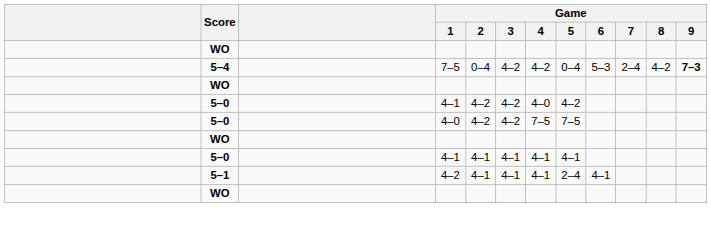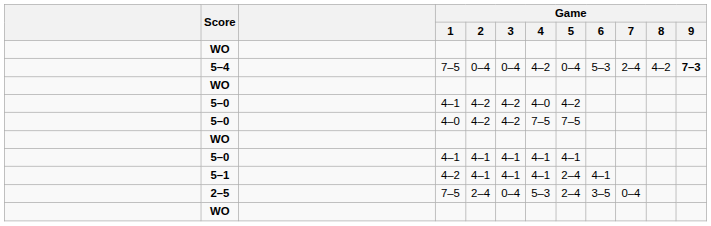 <table class="wikitable" style="text-align: center;">
 <tr>
 <th rowspan=2 align="right" width="270"></th>
 <th rowspan=2 width="45">Score</th>
 <th rowspan=2 align="left" width="270"></th>
 <th colspan=9>Game</th>
 </tr>
 <tr>
 <th width="35">1</th>
 <th width="35">2</th>
 <th width="35">3</th>
 <th width="35">4</th>
 <th width="35">5</th>
 <th width="35">6</th>
 <th width="35">7</th>
 <th width="35">8</th>
 <th width="35">9</th>
 </tr>
 <tr>
 <td align=left><strong><br></strong></td>
 <td align=center><strong>WO</strong></td>
 <td align=left><br></td>
 <td></td>
 <td></td>
 <td></td>
 <td></td>
 <td></td>
 <td></td>
 <td></td>
 <td></td>
 <td></td>
 </tr>
 <tr>
 <td align=left><strong><br></strong></td>
 <td align=center><strong>5–4</strong></td>
 <td align=left><br></td>
 <td>7–5</td>
 <td>0–4</td>
-<td>4–2</td>
+<td>0–4</td>
 <td>4–2</td>
 <td>0–4</td>
 <td>5–3</td>
 <td>2–4</td>
 <td>4–2</td>
 <td><strong>7–3</strong></td>
 </tr>
 <tr>
 <td align=left><strong><br></strong></td>
 <td align=center><strong>WO</strong></td>
 <td align=left><br></td>
 <td></td>
 <td></td>
 <td></td>
 <td></td>
 <td></td>
 <td></td>
 <td></td>
 <td></td>
 <td></td>
 </tr>
 <tr>
 <td align=left><strong><br></strong></td>
 <td align=center><strong>5–0</strong></td>
 <td align=left><br></td>
 <td>4–1</td>
 <td>4–2</td>
 <td>4–2</td>
 <td>4–0</td>
 <td>4–2</td>
 <td></td>
 <td></td>
 <td></td>
 <td></td>
 </tr>
 <tr>
 <td align=left><strong><br></strong></td>
 <td align=center><strong>5–0</strong></td>
 <td align=left><br></td>
 <td>4–0</td>
 <td>4–2</td>
 <td>4–2</td>
 <td>7–5</td>
 <td>7–5</td>
 <td></td>
 <td></td>
 <td></td>
 <td></td>
 </tr>
 <tr>
 <td align=left><strong><br></strong></td>
 <td align=center><strong>WO</strong></td>
 <td align=left><br></td>
 <td></td>
 <td></td>
 <td></td>
 <td></td>
 <td></td>
 <td></td>
 <td></td>
 <td></td>
 <td></td>
 </tr>
 <tr>
 <td align=left><strong><br></strong></td>
 <td align=center><strong>5–0</strong></td>
 <td align=left><br></td>
 <td>4–1</td>
 <td>4–1</td>
 <td>4–1</td>
 <td>4–1</td>
 <td>4–1</td>
 <td></td>
 <td></td>
 <td></td>
 <td></td>
 </tr>
 <tr>
 <td align=left><strong><br></strong></td>
 <td align=center><strong>5–1</strong></td>
 <td align=left><br></td>
 <td>4–2</td>
 <td>4–1</td>
 <td>4–1</td>
 <td>4–1</td>
 <td>2–4</td>
 <td>4–1</td>
 <td></td>
 <td></td>
 <td></td>
 </tr>
 <tr>
+<td align=left><br></td>
+<td align=center><strong>2–5</strong></td>
+<td align=left><strong><br></strong></td>
+<td>7–5</td>
+<td>2–4</td>
+<td>0–4</td>
+<td>5–3</td>
+<td>2–4</td>
+<td>3–5</td>
+<td>0–4</td>
+<td></td>
+<td></td>
+</tr>
+<tr>
 <td align=left><strong><br></strong></td>
 <td align=center><strong>WO</strong></td>
 <td align=left><br></td>
 <td></td>
 <td></td>
 <td></td>
 <td></td>
 <td></td>
 <td></td>
 <td></td>
 <td></td>
 <td></td>
 </tr>
 </table>
